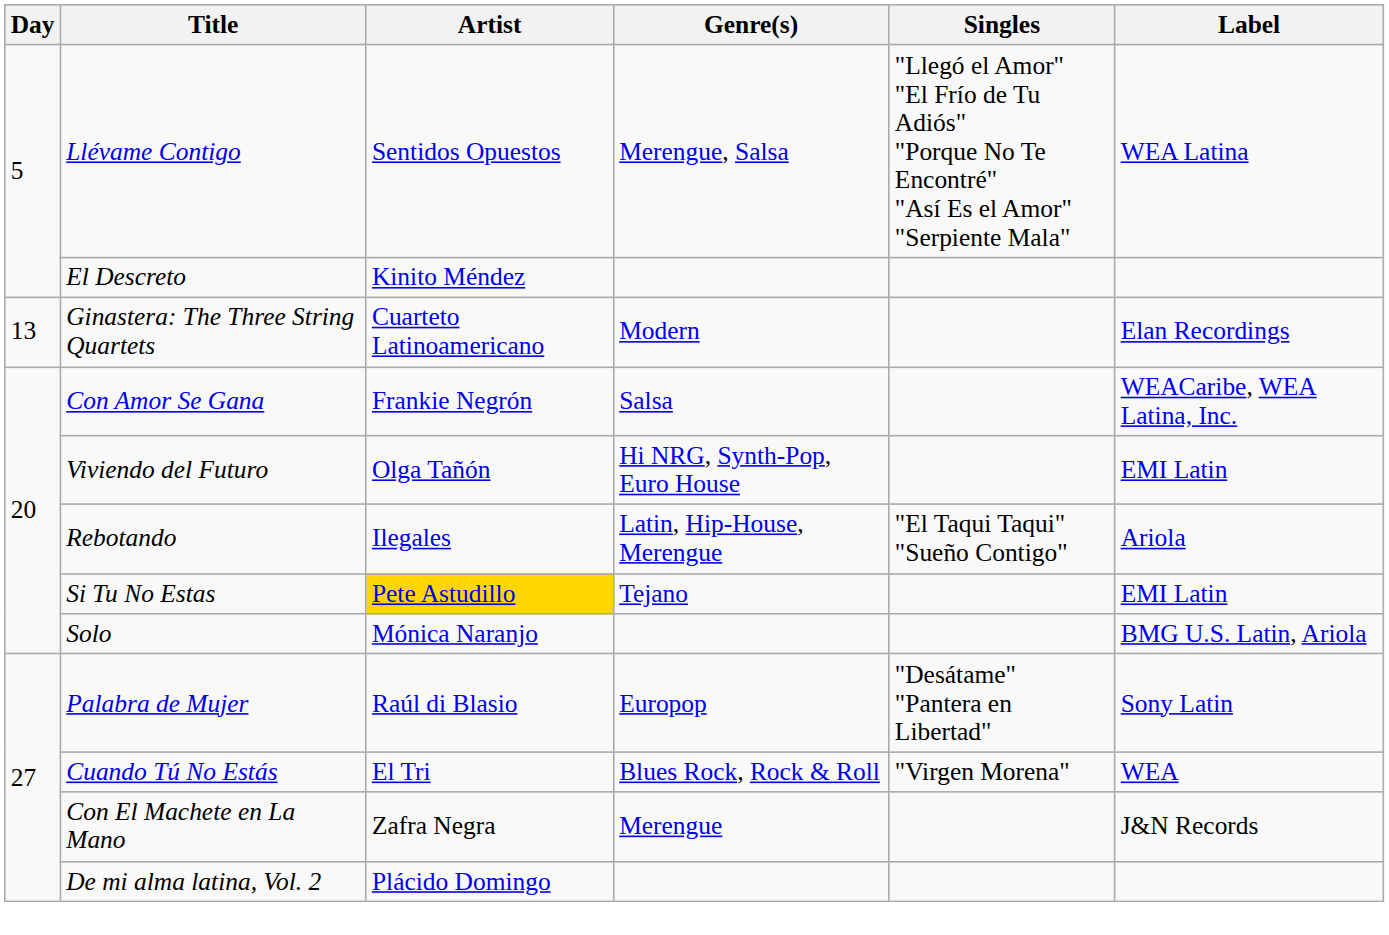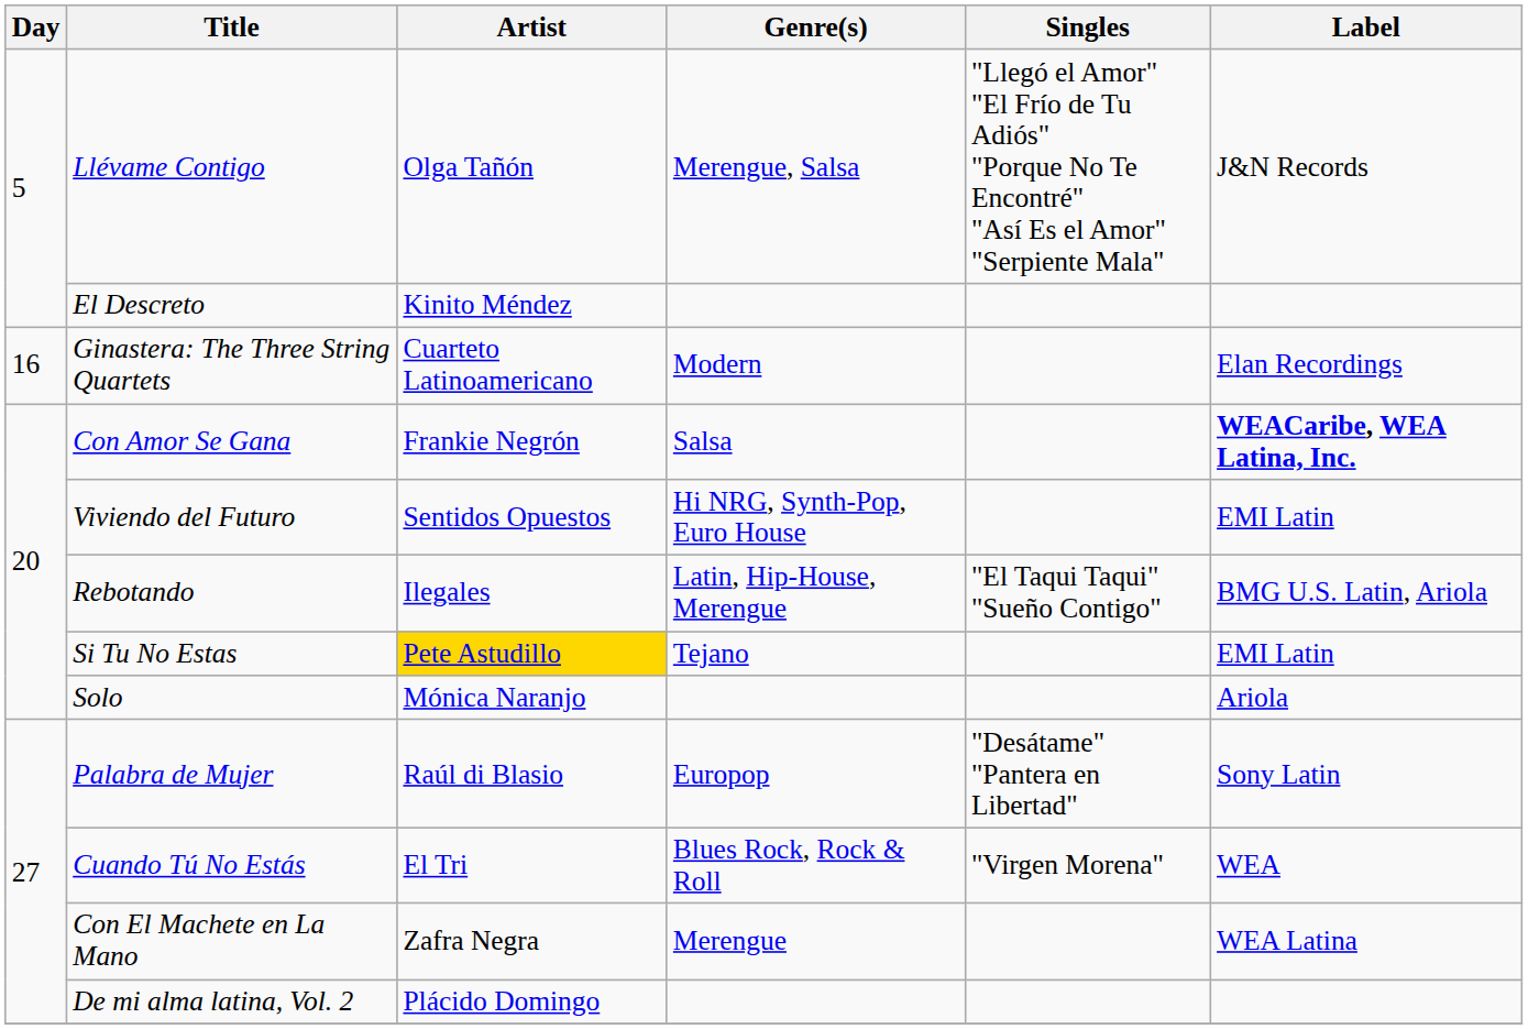 <table class="wikitable sortable" style="text-align: left;">
 <tr>
 <th>Day</th>
 <th>Title</th>
 <th>Artist</th>
 <th>Genre(s)</th>
 <th>Singles</th>
 <th>Label</th>
 </tr>
 <tr>
 <td rowspan="2">5</td>
 <td><em><a href='#'>Llévame Contigo</a></em></td>
-<td><a href='#'>Sentidos Opuestos</a></td>
+<td><a href='#'>Olga Tañón</a></td>
 <td><a href='#'>Merengue</a>, <a href='#'>Salsa</a></td>
 <td>"Llegó el Amor"<br>"El Frío de Tu Adiós"<br>"Porque No Te Encontré"<br>"Así Es el Amor"<br>"Serpiente Mala"</td>
-<td><a href='#'>WEA Latina</a></td>
+<td>J&N Records</td>
 </tr>
 <tr>
 <td><em>El Descreto</em></td>
 <td><a href='#'>Kinito Méndez</a></td>
 <td></td>
 <td></td>
 <td></td>
 </tr>
 <tr>
-<td>13</td>
+<td>16</td>
 <td><em>Ginastera: The Three String Quartets</em></td>
 <td><a href='#'>Cuarteto Latinoamericano</a></td>
 <td><a href='#'>Modern</a></td>
 <td></td>
 <td><a href='#'>Elan Recordings</a></td>
 </tr>
 <tr>
 <td rowspan="5">20</td>
 <td><em><a href='#'>Con Amor Se Gana</a></em></td>
 <td><a href='#'>Frankie Negrón</a></td>
 <td><a href='#'>Salsa</a></td>
 <td></td>
-<td><a href='#'>WEACaribe</a>, <a href='#'>WEA Latina, Inc.</a></td>
+<td><strong><a href='#'>WEACaribe</a>, <a href='#'>WEA Latina, Inc.</a></strong></td>
 </tr>
 <tr>
 <td><em>Viviendo del Futuro</em></td>
-<td><a href='#'>Olga Tañón</a></td>
+<td><a href='#'>Sentidos Opuestos</a></td>
 <td><a href='#'>Hi NRG</a>, <a href='#'>Synth-Pop</a>, <a href='#'>Euro House</a></td>
 <td></td>
 <td><a href='#'>EMI Latin</a></td>
 </tr>
 <tr>
 <td><em>Rebotando</em></td>
 <td><a href='#'>Ilegales</a></td>
 <td><a href='#'>Latin</a>, <a href='#'>Hip-House</a>, <a href='#'>Merengue</a></td>
 <td>"El Taqui Taqui"<br>"Sueño Contigo"</td>
-<td><a href='#'>Ariola</a></td>
+<td><a href='#'>BMG U.S. Latin</a>, <a href='#'>Ariola</a></td>
 </tr>
 <tr>
 <td><em>Si Tu No Estas</em></td>
 <td style="background: gold;"><a href='#'>Pete Astudillo</a></td>
 <td><a href='#'>Tejano</a></td>
 <td></td>
 <td><a href='#'>EMI Latin</a></td>
 </tr>
 <tr>
 <td><em>Solo</em></td>
 <td><a href='#'>Mónica Naranjo</a></td>
 <td></td>
 <td></td>
-<td><a href='#'>BMG U.S. Latin</a>, <a href='#'>Ariola</a></td>
+<td><a href='#'>Ariola</a></td>
 </tr>
 <tr>
 <td rowspan="4">27</td>
 <td><em><a href='#'>Palabra de Mujer</a></em></td>
 <td><a href='#'>Raúl di Blasio</a></td>
 <td><a href='#'>Europop</a></td>
 <td>"Desátame"<br>"Pantera en Libertad"</td>
 <td><a href='#'>Sony Latin</a></td>
 </tr>
 <tr>
 <td><em><a href='#'>Cuando Tú No Estás</a></em></td>
 <td><a href='#'>El Tri</a></td>
 <td><a href='#'>Blues Rock</a>, <a href='#'>Rock & Roll</a></td>
 <td>"Virgen Morena"</td>
 <td><a href='#'>WEA</a></td>
 </tr>
 <tr>
 <td><em>Con El Machete en La Mano</em></td>
 <td>Zafra Negra</td>
 <td><a href='#'>Merengue</a></td>
 <td></td>
-<td>J&N Records</td>
+<td><a href='#'>WEA Latina</a></td>
 </tr>
 <tr>
 <td><em>De mi alma latina, Vol. 2</em></td>
 <td><a href='#'>Plácido Domingo</a></td>
 <td></td>
 <td></td>
 <td></td>
 </tr>
 <tr>
 </tr>
 </table>
